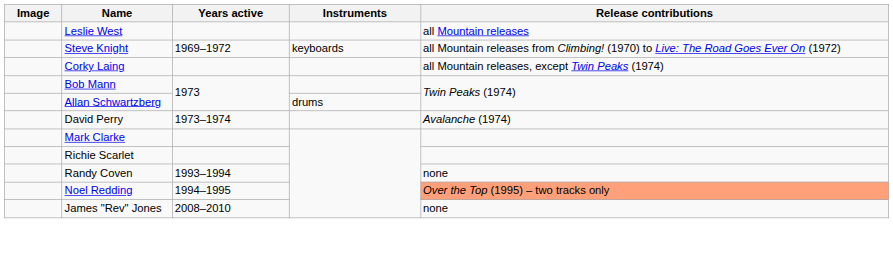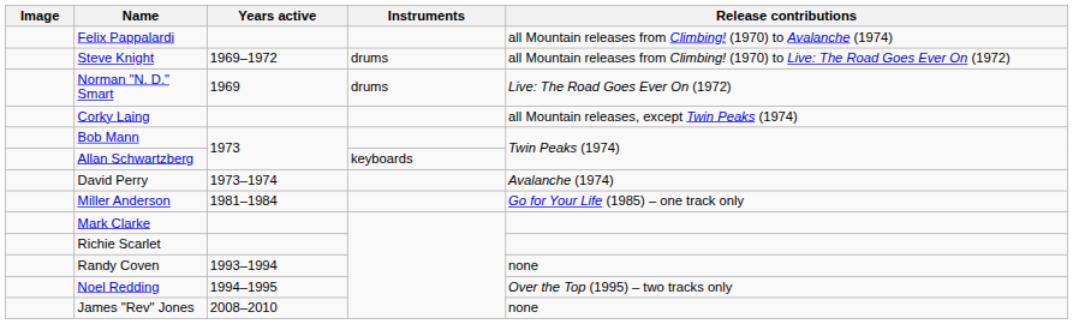 <table class="wikitable" border="1" width="100%">
 <tr>
 <th width="75">Image</th>
 <th width="150">Name</th>
 <th width="160">Years active</th>
 <th width="180">Instruments</th>
 <th>Release contributions</th>
 </tr>
 <tr>
 <td></td>
-<td><a href='#'>Leslie West</a></td>
+<td><a href='#'>Felix Pappalardi</a></td>
 <td></td>
 <td></td>
-<td>all <a href='#'>Mountain releases</a></td>
+<td>all Mountain releases from <em><a href='#'>Climbing!</a></em> (1970) to <em><a href='#'>Avalanche</a></em> (1974)</td>
 </tr>
 <tr>
 <td></td>
 <td><a href='#'>Steve Knight</a></td>
 <td>1969–1972 </td>
-<td>keyboards</td>
+<td>drums</td>
 <td>all Mountain releases from <em>Climbing!</em> (1970) to <em><a href='#'>Live: The Road Goes Ever On</a></em> (1972)</td>
+</tr>
+<tr>
+<td></td>
+<td><a href='#'>Norman "N. D." Smart</a></td>
+<td>1969</td>
+<td>drums</td>
+<td><em>Live: The Road Goes Ever On</em> (1972)</td>
 </tr>
 <tr>
 <td></td>
 <td><a href='#'>Corky Laing</a></td>
 <td></td>
 <td></td>
 <td>all Mountain releases, except <em><a href='#'>Twin Peaks</a></em> (1974)</td>
 </tr>
 <tr>
 <td></td>
 <td><a href='#'>Bob Mann</a></td>
 <td rowspan="2">1973</td>
 <td></td>
 <td rowspan="2"><em>Twin Peaks</em> (1974)</td>
 </tr>
 <tr>
 <td></td>
 <td><a href='#'>Allan Schwartzberg</a></td>
-<td>drums</td>
+<td>keyboards</td>
 </tr>
 <tr>
 <td></td>
 <td>David Perry</td>
 <td>1973–1974</td>
 <td></td>
 <td><em>Avalanche</em> (1974)</td>
+</tr>
+<tr>
+<td></td>
+<td><a href='#'>Miller Anderson</a></td>
+<td>1981–1984</td>
+<td></td>
+<td><em><a href='#'>Go for Your Life</a></em> (1985) – one track only</td>
 </tr>
 <tr>
 <td></td>
 <td><a href='#'>Mark Clarke</a></td>
 <td></td>
 <td rowspan="5"></td>
 <td></td>
 </tr>
 <tr>
 <td></td>
 <td>Richie Scarlet</td>
 <td></td>
 <td></td>
 </tr>
 <tr>
 <td></td>
 <td>Randy Coven</td>
 <td>1993–1994 </td>
 <td>none</td>
 </tr>
 <tr>
 <td></td>
 <td><a href='#'>Noel Redding</a></td>
 <td>1994–1995 </td>
-<td style="background: lightsalmon;"><em>Over the Top</em> (1995) – two tracks only</td>
+<td><em>Over the Top</em> (1995) – two tracks only</td>
 </tr>
 <tr>
 <td></td>
 <td>James "Rev" Jones</td>
 <td>2008–2010</td>
 <td rowspan="2">none</td>
 </tr>
 </table>
